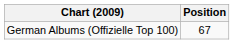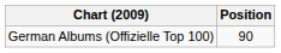 <table class="wikitable">
 <tr>
 <th>Chart (2009)</th>
 <th>Position</th>
 </tr>
 <tr>
 <td>German Albums (Offizielle Top 100)</td>
-<td style="text-align:center;">67</td>
+<td style="text-align:center;">90</td>
 </tr>
 </table>
